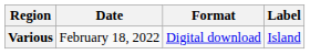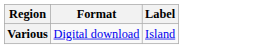 <table class="wikitable plainrowheaders">
 <tr>
 <th>Region</th>
-<th>Date</th>
 <th>Format</th>
 <th>Label</th>
 </tr>
 <tr>
 <th scope="row">Various</th>
-<td>February 18, 2022</td>
 <td><a href='#'>Digital download</a></td>
 <td><a href='#'>Island</a></td>
 </tr>
 </table>
